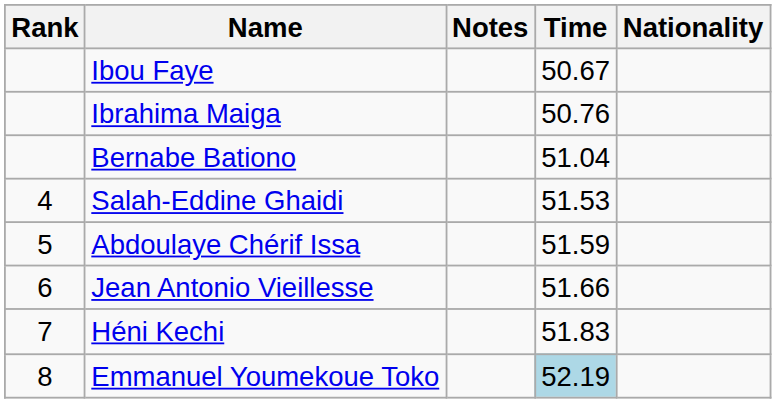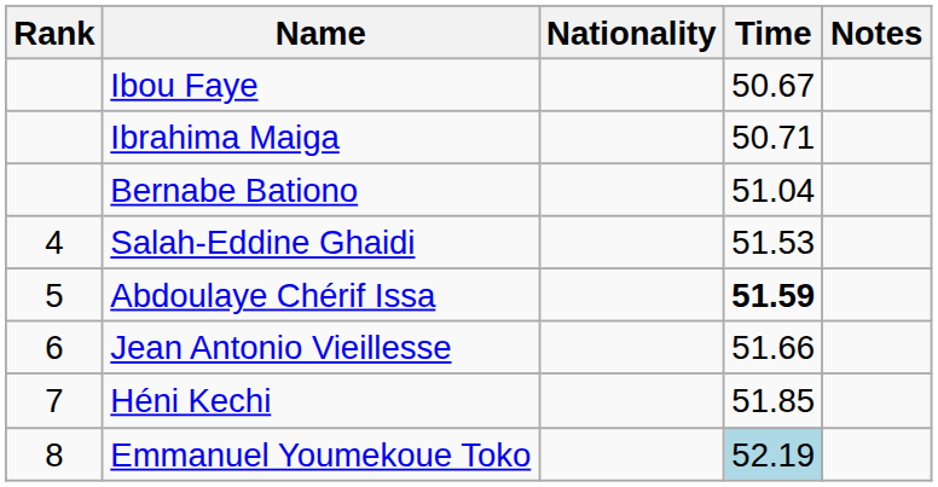 <table class="wikitable sortable" style="text-align:center;font-size:95%">
 <tr>
 <th>Rank</th>
 <th>Name</th>
+<th>Nationality</th>
+<th>Time</th>
 <th>Notes</th>
-<th>Time</th>
-<th>Nationality</th>
 </tr>
 <tr>
 <td></td>
 <td align=left><a href='#'>Ibou Faye</a></td>
+<td align=left></td>
+<td>50.67</td>
 <td></td>
-<td>50.67</td>
-<td align=left></td>
 </tr>
 <tr>
 <td></td>
 <td align=left><a href='#'>Ibrahima Maiga</a></td>
+<td align=left></td>
+<td>50.71</td>
 <td></td>
-<td>50.76</td>
-<td align=left></td>
 </tr>
 <tr>
 <td></td>
 <td align=left><a href='#'>Bernabe Bationo</a></td>
+<td align=left></td>
+<td>51.04</td>
 <td></td>
-<td>51.04</td>
-<td align=left></td>
 </tr>
 <tr>
 <td>4</td>
 <td align=left><a href='#'>Salah-Eddine Ghaidi</a></td>
+<td align=left></td>
+<td>51.53</td>
 <td></td>
-<td>51.53</td>
-<td align=left></td>
 </tr>
 <tr>
 <td>5</td>
 <td align=left><a href='#'>Abdoulaye Chérif Issa</a></td>
+<td align=left></td>
+<td><strong>51.59</strong></td>
 <td></td>
-<td>51.59</td>
-<td align=left></td>
 </tr>
 <tr>
 <td>6</td>
 <td align=left><a href='#'>Jean Antonio Vieillesse</a></td>
+<td align=left></td>
+<td>51.66</td>
 <td></td>
-<td>51.66</td>
-<td align=left></td>
 </tr>
 <tr>
 <td>7</td>
 <td align=left><a href='#'>Héni Kechi</a></td>
+<td align=left></td>
+<td>51.85</td>
 <td></td>
-<td>51.83</td>
-<td align=left></td>
 </tr>
 <tr>
 <td>8</td>
 <td align=left><a href='#'>Emmanuel Youmekoue Toko</a></td>
+<td align=left></td>
+<td style="background: lightblue;">52.19</td>
 <td></td>
-<td style="background: lightblue;">52.19</td>
-<td align=left></td>
 </tr>
 </table>
